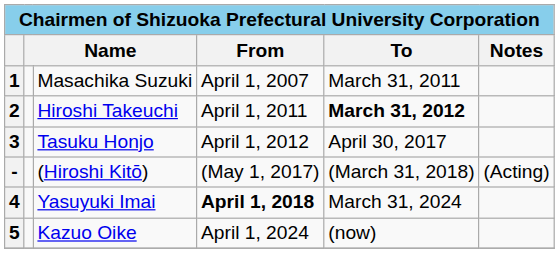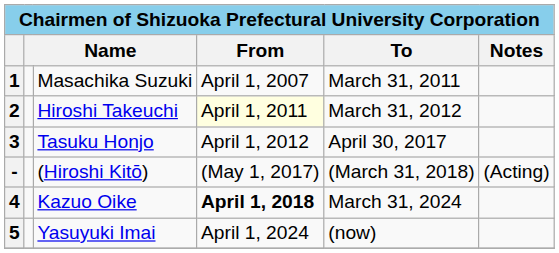 <table class="wikitable">
 <tr>
 <th colspan="7" style="background-color:skyblue">Chairmen of Shizuoka Prefectural University Corporation</th>
 </tr>
 <tr>
 <th> </th>
 <th colspan="2">Name</th>
 <th>From</th>
 <th>To</th>
 <th>Notes</th>
 </tr>
 <tr>
 <th>1</th>
 <td></td>
 <td>Masachika Suzuki</td>
 <td>April 1, 2007</td>
 <td>March 31, 2011</td>
 <td> </td>
 </tr>
 <tr>
 <th>2</th>
 <td></td>
 <td><a href='#'>Hiroshi Takeuchi</a></td>
-<td>April 1, 2011</td>
-<td><strong>March 31, 2012</strong></td>
+<td style="background: lightyellow;">April 1, 2011</td>
+<td>March 31, 2012</td>
 <td> </td>
 </tr>
 <tr>
 <th>3</th>
 <td></td>
 <td><a href='#'>Tasuku Honjo</a></td>
 <td>April 1, 2012</td>
 <td>April 30, 2017</td>
 <td> </td>
 </tr>
 <tr>
 <th>-</th>
 <td></td>
 <td>(<a href='#'>Hiroshi Kitō</a>)</td>
 <td>(May 1, 2017)</td>
 <td>(March 31, 2018)</td>
 <td>(Acting)</td>
 </tr>
 <tr>
 <th>4</th>
 <td></td>
-<td><a href='#'>Yasuyuki Imai</a></td>
+<td><a href='#'>Kazuo Oike</a></td>
 <td><strong>April 1, 2018</strong></td>
 <td>March 31, 2024</td>
 <td> </td>
 </tr>
 <tr>
 <th>5</th>
 <td></td>
-<td><a href='#'>Kazuo Oike</a></td>
+<td><a href='#'>Yasuyuki Imai</a></td>
 <td>April 1, 2024</td>
 <td>(now)</td>
 <td> </td>
 </tr>
 <tr>
 </tr>
 </table>
